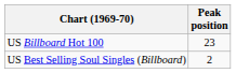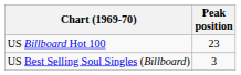 <table class="wikitable sortable">
 <tr>
 <th>Chart (1969-70)</th>
 <th>Peak<br>position</th>
 </tr>
 <tr>
 <td>US <a href='#'><em>Billboard</em> Hot 100</a></td>
 <td align="center">23</td>
 </tr>
 <tr>
 <td>US <a href='#'>Best Selling Soul Singles</a> (<em>Billboard</em>)</td>
-<td align="center">2</td>
+<td align="center">3</td>
 </tr>
 </table>
